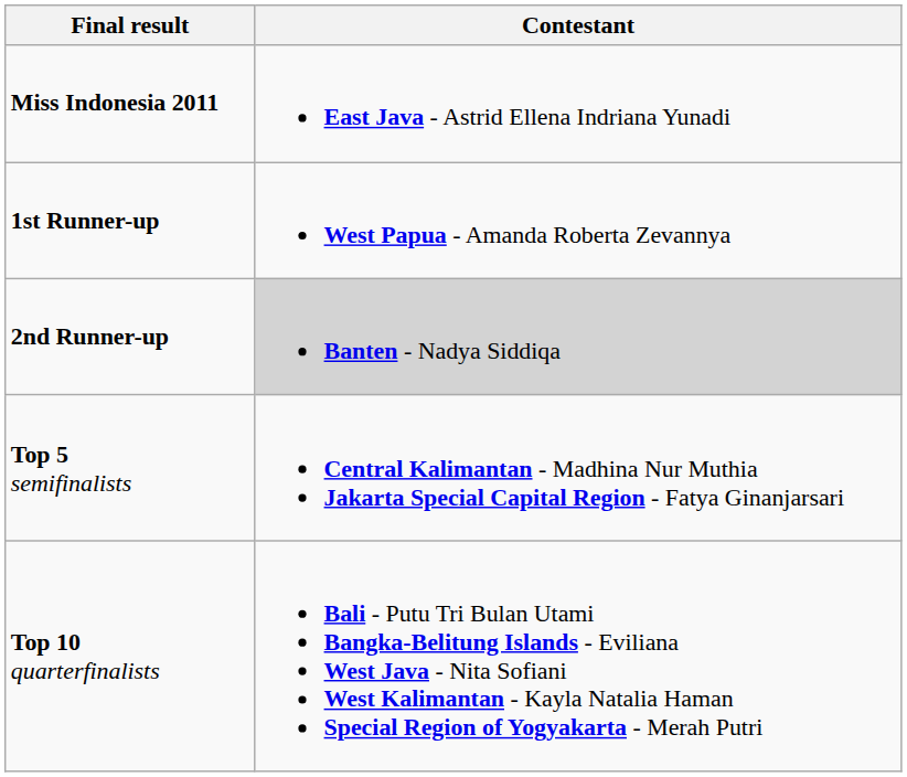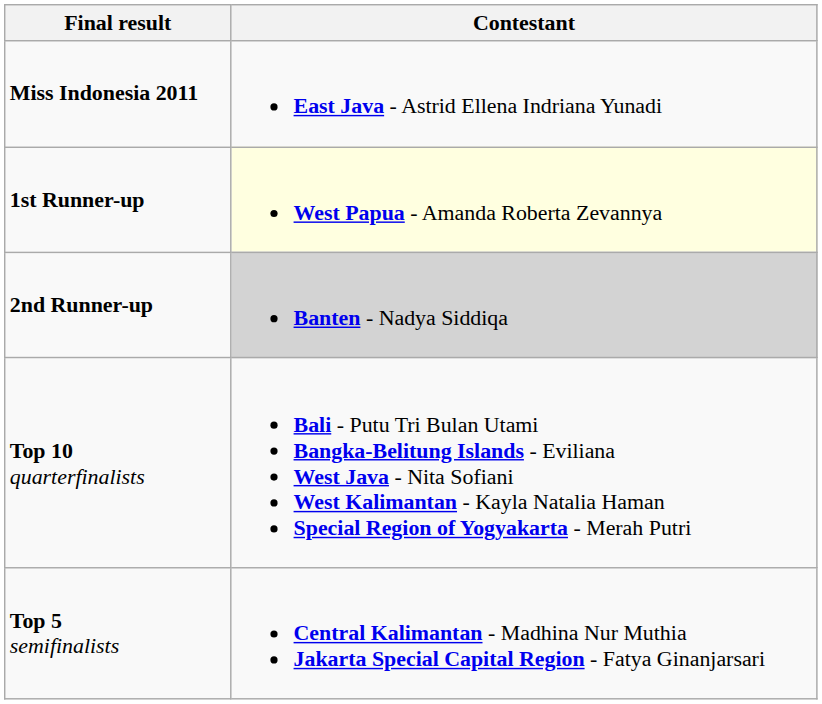 <table class="wikitable" style="font-size:95%;">
 <tr>
 <th width="150">Final result</th>
 <th width="400">Contestant</th>
 </tr>
 <tr>
 <td><strong>Miss Indonesia 2011</strong></td>
 <td><br><ul><li><strong><a href='#'>East Java</a></strong> - Astrid Ellena Indriana Yunadi</li></ul></td>
 </tr>
 <tr>
 <td><strong>1st Runner-up</strong></td>
-<td><br><ul><li><strong><a href='#'>West Papua</a></strong> - Amanda Roberta Zevannya</li></ul></td>
+<td style="background: lightyellow;"><br><ul><li><strong><a href='#'>West Papua</a></strong> - Amanda Roberta Zevannya</li></ul></td>
 </tr>
 <tr>
 <td><strong>2nd Runner-up</strong></td>
 <td style="background: lightgrey;"><br><ul><li><strong><a href='#'>Banten</a></strong> - Nadya Siddiqa</li></ul></td>
 </tr>
 <tr>
+<td><strong>Top 10</strong> <br><em>quarterfinalists</em><br></td>
+<td><br><ul><li><strong><a href='#'>Bali</a></strong> - Putu Tri Bulan Utami</li><li><strong><a href='#'>Bangka-Belitung Islands</a></strong> - Eviliana</li><li><strong><a href='#'>West Java</a></strong> - Nita Sofiani</li><li><strong><a href='#'>West Kalimantan</a></strong> - Kayla Natalia Haman</li><li><strong><a href='#'>Special Region of Yogyakarta</a></strong> - Merah Putri</li></ul></td>
+</tr>
+<tr>
 <td><strong>Top 5</strong> <br><em>semifinalists</em><br></td>
 <td><br><ul><li><strong><a href='#'>Central Kalimantan</a></strong> - Madhina Nur Muthia</li><li><strong><a href='#'>Jakarta Special Capital Region</a></strong> - Fatya Ginanjarsari</li></ul></td>
 </tr>
-<tr>
-<td><strong>Top 10</strong> <br><em>quarterfinalists</em><br></td>
-<td><br><ul><li><strong><a href='#'>Bali</a></strong> - Putu Tri Bulan Utami</li><li><strong><a href='#'>Bangka-Belitung Islands</a></strong> - Eviliana</li><li><strong><a href='#'>West Java</a></strong> - Nita Sofiani</li><li><strong><a href='#'>West Kalimantan</a></strong> - Kayla Natalia Haman</li><li><strong><a href='#'>Special Region of Yogyakarta</a></strong> - Merah Putri</li></ul></td>
-</tr>
 </table>
